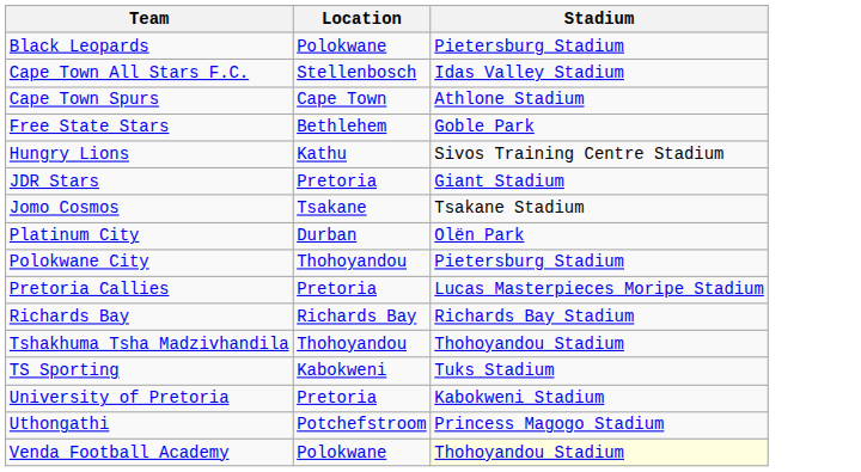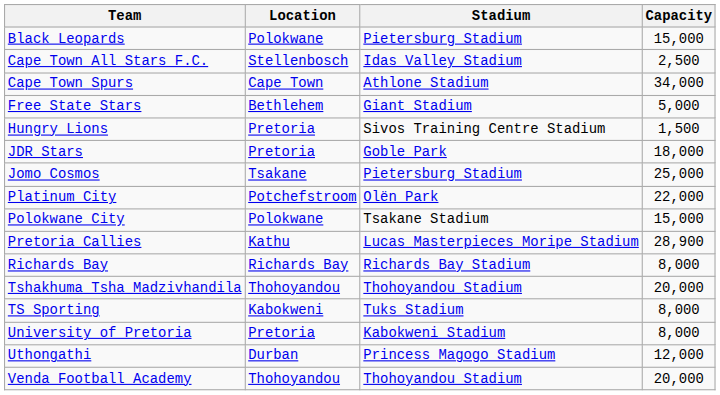 <table class="wikitable sortable">
 <tr>
 <th>Team</th>
 <th>Location</th>
 <th>Stadium</th>
+<th>Capacity</th>
 </tr>
 <tr>
 <td><a href='#'>Black Leopards</a></td>
 <td><a href='#'>Polokwane</a></td>
 <td><a href='#'>Pietersburg Stadium</a></td>
+<td align="center">15,000</td>
 </tr>
 <tr>
 <td><a href='#'>Cape Town All Stars F.C.</a></td>
 <td><a href='#'>Stellenbosch</a></td>
 <td><a href='#'>Idas Valley Stadium</a></td>
+<td align="center">2,500</td>
 </tr>
 <tr>
 <td><a href='#'>Cape Town Spurs</a></td>
 <td><a href='#'>Cape Town</a></td>
 <td><a href='#'>Athlone Stadium</a></td>
+<td align="center">34,000</td>
 </tr>
 <tr>
 <td><a href='#'>Free State Stars</a></td>
 <td><a href='#'>Bethlehem</a></td>
-<td><a href='#'>Goble Park</a></td>
+<td><a href='#'>Giant Stadium</a></td>
+<td align="center">5,000</td>
 </tr>
 <tr>
 <td><a href='#'>Hungry Lions</a></td>
-<td><a href='#'>Kathu</a></td>
+<td><a href='#'>Pretoria</a></td>
 <td>Sivos Training Centre Stadium</td>
+<td align="center">1,500</td>
 </tr>
 <tr>
 <td><a href='#'>JDR Stars</a></td>
 <td><a href='#'>Pretoria</a> </td>
-<td><a href='#'>Giant Stadium</a></td>
+<td><a href='#'>Goble Park</a></td>
+<td align="center">18,000</td>
 </tr>
 <tr>
 <td><a href='#'>Jomo Cosmos</a></td>
 <td><a href='#'>Tsakane</a></td>
-<td>Tsakane Stadium</td>
+<td><a href='#'>Pietersburg Stadium</a></td>
+<td align="center">25,000</td>
 </tr>
 <tr>
 <td><a href='#'>Platinum City</a></td>
-<td><a href='#'>Durban</a> </td>
+<td><a href='#'>Potchefstroom</a></td>
 <td><a href='#'>Olën Park</a></td>
+<td align="center">22,000</td>
 </tr>
 <tr>
 <td><a href='#'>Polokwane City</a></td>
-<td><a href='#'>Thohoyandou</a></td>
-<td><a href='#'>Pietersburg Stadium</a></td>
+<td><a href='#'>Polokwane</a></td>
+<td>Tsakane Stadium</td>
+<td align="center">15,000</td>
 </tr>
 <tr>
 <td><a href='#'>Pretoria Callies</a></td>
-<td><a href='#'>Pretoria</a></td>
+<td><a href='#'>Kathu</a></td>
 <td><a href='#'>Lucas Masterpieces Moripe Stadium</a></td>
+<td align="center">28,900</td>
 </tr>
 <tr>
 <td><a href='#'>Richards Bay</a></td>
 <td><a href='#'>Richards Bay</a></td>
 <td><a href='#'>Richards Bay Stadium</a></td>
+<td align="center">8,000</td>
 </tr>
 <tr>
 <td><a href='#'>Tshakhuma Tsha Madzivhandila</a></td>
 <td><a href='#'>Thohoyandou</a></td>
 <td><a href='#'>Thohoyandou Stadium</a></td>
+<td align="center">20,000</td>
 </tr>
 <tr>
 <td><a href='#'>TS Sporting</a></td>
 <td><a href='#'>Kabokweni</a></td>
 <td><a href='#'>Tuks Stadium</a></td>
+<td align="center">8,000</td>
 </tr>
 <tr>
 <td><a href='#'>University of Pretoria</a></td>
 <td><a href='#'>Pretoria</a></td>
 <td><a href='#'>Kabokweni Stadium</a></td>
+<td align="center">8,000</td>
 </tr>
 <tr>
 <td><a href='#'>Uthongathi</a></td>
-<td><a href='#'>Potchefstroom</a></td>
+<td><a href='#'>Durban</a> </td>
 <td><a href='#'>Princess Magogo Stadium</a></td>
+<td align="center">12,000</td>
 </tr>
 <tr>
 <td><a href='#'>Venda Football Academy</a></td>
-<td><a href='#'>Polokwane</a></td>
-<td style="background: lightyellow;"><a href='#'>Thohoyandou Stadium</a></td>
+<td><a href='#'>Thohoyandou</a></td>
+<td><a href='#'>Thohoyandou Stadium</a></td>
+<td align="center">20,000</td>
 </tr>
 </table>
